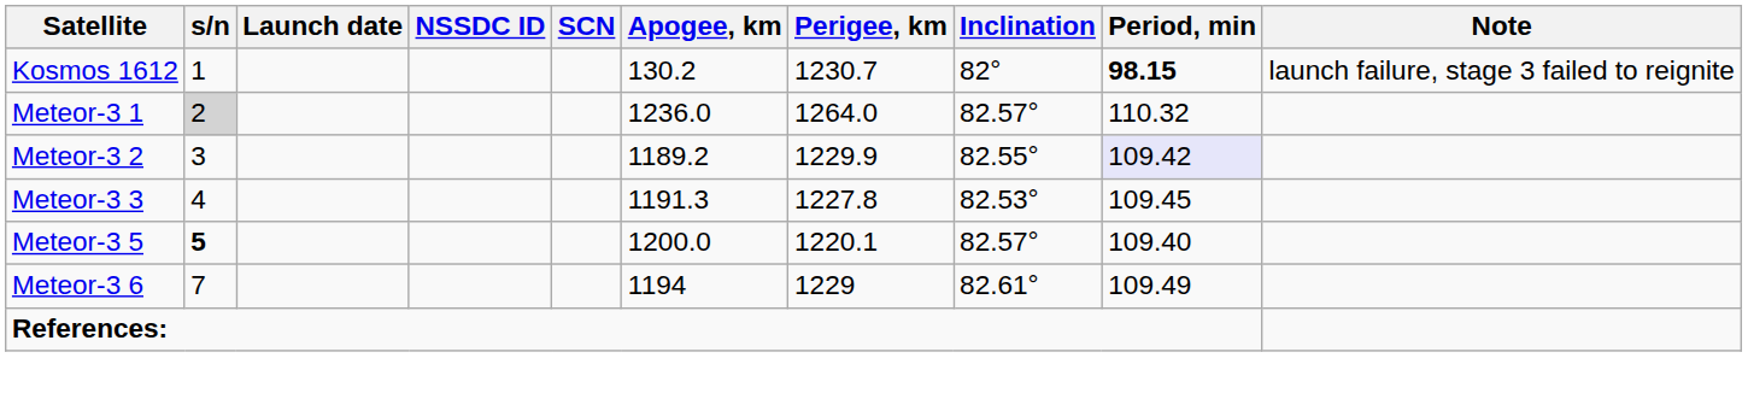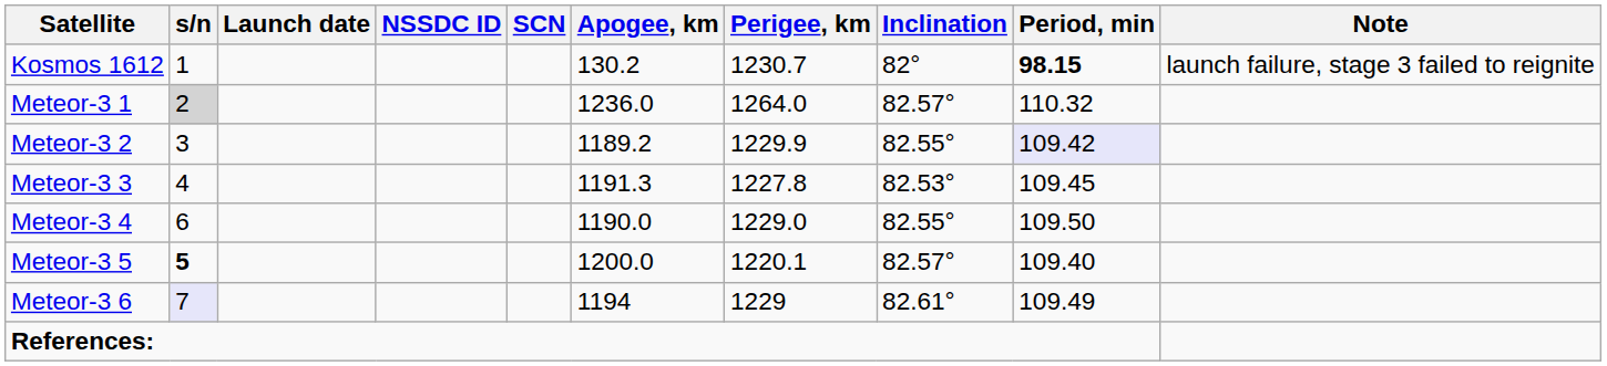 <table class="wikitable sortable collapsible collapsed" border="1">
 <tr>
 <th>Satellite</th>
 <th>s/n</th>
 <th>Launch date</th>
 <th><a href='#'>NSSDC ID</a></th>
 <th><a href='#'>SCN</a></th>
 <th><a href='#'>Apogee</a>, km</th>
 <th><a href='#'>Perigee</a>, km</th>
 <th><a href='#'>Inclination</a></th>
 <th>Period, min</th>
 <th>Note</th>
 </tr>
 <tr>
 <td><a href='#'>Kosmos 1612</a></td>
 <td>1</td>
 <td></td>
 <td></td>
 <td></td>
 <td>130.2</td>
 <td>1230.7</td>
 <td>82°</td>
 <td><strong>98.15</strong></td>
 <td>launch failure, stage 3 failed to reignite</td>
 </tr>
 <tr>
 <td><a href='#'>Meteor-3 1</a></td>
 <td style="background: lightgrey;">2</td>
 <td></td>
 <td></td>
 <td></td>
 <td>1236.0</td>
 <td>1264.0</td>
 <td>82.57°</td>
 <td>110.32</td>
 <td></td>
 </tr>
 <tr>
 <td><a href='#'>Meteor-3 2</a></td>
 <td>3</td>
 <td></td>
 <td></td>
 <td></td>
 <td>1189.2</td>
 <td>1229.9</td>
 <td>82.55°</td>
 <td style="background: lavender;">109.42</td>
 <td></td>
 </tr>
 <tr>
 <td><a href='#'>Meteor-3 3</a></td>
 <td>4</td>
 <td></td>
 <td></td>
 <td></td>
 <td>1191.3</td>
 <td>1227.8</td>
 <td>82.53°</td>
 <td>109.45</td>
 <td></td>
 </tr>
 <tr>
+<td><a href='#'>Meteor-3 4</a></td>
+<td>6</td>
+<td></td>
+<td></td>
+<td></td>
+<td>1190.0</td>
+<td>1229.0</td>
+<td>82.55°</td>
+<td>109.50</td>
+<td></td>
+</tr>
+<tr>
 <td><a href='#'>Meteor-3 5</a></td>
 <td><strong>5</strong></td>
 <td></td>
 <td></td>
 <td></td>
 <td>1200.0</td>
 <td>1220.1</td>
 <td>82.57°</td>
 <td>109.40</td>
 <td></td>
 </tr>
 <tr>
 <td><a href='#'>Meteor-3 6</a></td>
-<td>7</td>
+<td style="background: lavender;">7</td>
 <td></td>
 <td></td>
 <td></td>
 <td>1194</td>
 <td>1229</td>
 <td>82.61°</td>
 <td>109.49</td>
 <td></td>
 </tr>
 <tr>
 <td colspan="9" style="text-align: left;"><strong>References:</strong> </td>
 </tr>
 </table>
